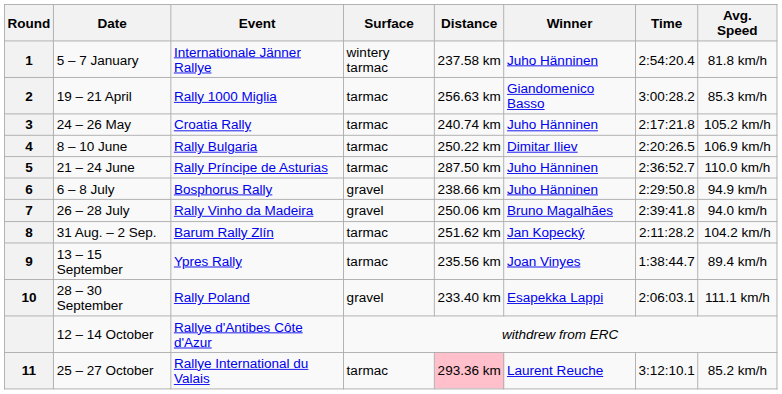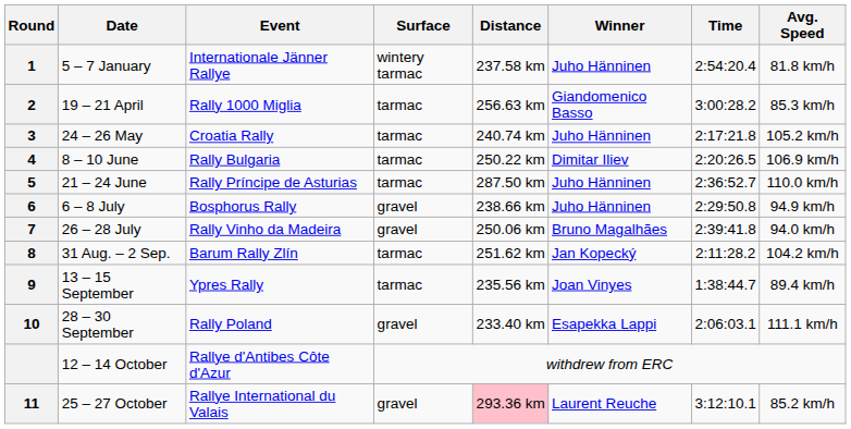 <table class="wikitable" style="font-size: 95%">
 <tr>
 <th>Round</th>
 <th>Date</th>
 <th>Event</th>
 <th>Surface</th>
 <th>Distance</th>
 <th>Winner</th>
 <th>Time</th>
 <th>Avg. Speed</th>
 </tr>
 <tr>
 <th>1</th>
 <td>5 – 7 January</td>
 <td> <a href='#'>Internationale Jänner Rallye</a></td>
 <td>wintery tarmac</td>
 <td align=center>237.58 km</td>
 <td> <a href='#'>Juho Hänninen</a></td>
 <td align=center>2:54:20.4</td>
 <td align=center>81.8 km/h</td>
 </tr>
 <tr>
 <th>2</th>
 <td>19 – 21 April</td>
 <td> <a href='#'>Rally 1000 Miglia</a></td>
 <td>tarmac</td>
 <td align=center>256.63 km</td>
 <td> <a href='#'>Giandomenico Basso</a></td>
 <td align=center>3:00:28.2</td>
 <td align=center>85.3 km/h</td>
 </tr>
 <tr>
 <th>3</th>
 <td>24 – 26 May</td>
 <td> <a href='#'>Croatia Rally</a></td>
 <td>tarmac</td>
 <td align=center>240.74 km</td>
 <td> <a href='#'>Juho Hänninen</a></td>
 <td align=center>2:17:21.8</td>
 <td align=center>105.2 km/h</td>
 </tr>
 <tr>
 <th>4</th>
 <td>8 – 10 June</td>
 <td> <a href='#'>Rally Bulgaria</a></td>
 <td>tarmac</td>
 <td align=center>250.22 km</td>
 <td> <a href='#'>Dimitar Iliev</a></td>
 <td align=center>2:20:26.5</td>
 <td align=center>106.9 km/h</td>
 </tr>
 <tr>
 <th>5</th>
 <td>21 – 24 June</td>
 <td> <a href='#'>Rally Príncipe de Asturias</a></td>
 <td>tarmac</td>
 <td align=center>287.50 km</td>
 <td> <a href='#'>Juho Hänninen</a></td>
 <td align=center>2:36:52.7</td>
 <td align=center>110.0 km/h</td>
 </tr>
 <tr>
 <th>6</th>
 <td>6 – 8 July</td>
 <td> <a href='#'>Bosphorus Rally</a></td>
 <td>gravel</td>
 <td align=center>238.66 km</td>
 <td> <a href='#'>Juho Hänninen</a></td>
 <td align=center>2:29:50.8</td>
 <td align=center>94.9 km/h</td>
 </tr>
 <tr>
 <th>7</th>
 <td>26 – 28 July</td>
 <td> <a href='#'>Rally Vinho da Madeira</a></td>
 <td>gravel</td>
 <td align=center>250.06 km</td>
 <td> <a href='#'>Bruno Magalhães</a></td>
 <td align=center>2:39:41.8</td>
 <td align=center>94.0 km/h</td>
 </tr>
 <tr>
 <th>8</th>
 <td>31 Aug. – 2 Sep.</td>
 <td> <a href='#'>Barum Rally Zlín</a></td>
 <td>tarmac</td>
 <td align=center>251.62 km</td>
 <td> <a href='#'>Jan Kopecký</a></td>
 <td align=center>2:11:28.2</td>
 <td align=center>104.2 km/h</td>
 </tr>
 <tr>
 <th>9</th>
 <td>13 – 15 September</td>
 <td> <a href='#'>Ypres Rally</a></td>
 <td>tarmac</td>
 <td align=center>235.56 km</td>
 <td> <a href='#'>Joan Vinyes</a></td>
 <td align=center>1:38:44.7</td>
 <td align=center>89.4 km/h</td>
 </tr>
 <tr>
 <th>10</th>
 <td>28 – 30 September</td>
 <td> <a href='#'>Rally Poland</a></td>
 <td>gravel</td>
 <td align=center>233.40 km</td>
 <td> <a href='#'>Esapekka Lappi</a></td>
 <td align=center>2:06:03.1</td>
 <td align=center>111.1 km/h</td>
 </tr>
 <tr>
 <th></th>
 <td>12 – 14 October</td>
 <td> <a href='#'>Rallye d'Antibes Côte d'Azur</a></td>
 <td colspan=5 style="text-align: center;"><em>withdrew from ERC</em></td>
 </tr>
 <tr>
 <th>11</th>
 <td>25 – 27 October</td>
 <td> <a href='#'>Rallye International du Valais</a></td>
-<td>tarmac</td>
+<td>gravel</td>
 <td align=center style="background: pink;">293.36 km</td>
 <td> <a href='#'>Laurent Reuche</a></td>
 <td align=center>3:12:10.1</td>
 <td align=center>85.2 km/h</td>
 </tr>
 </table>
